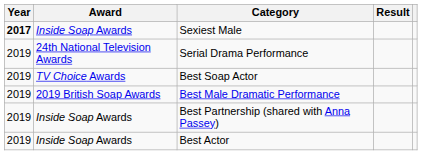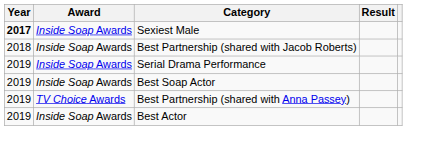 <table class="wikitable sortable">
 <tr>
 <th>Year</th>
 <th>Award</th>
 <th>Category</th>
 <th>Result</th>
 <th scope=col class=unsortable></th>
 </tr>
 <tr>
 <td><strong>2017</strong></td>
 <td><a href='#'><em>Inside Soap</em> Awards</a></td>
 <td>Sexiest Male</td>
 <td></td>
 <td align="center"></td>
 </tr>
 <tr>
+<td>2018</td>
+<td><em>Inside Soap</em> Awards</td>
+<td>Best Partnership (shared with Jacob Roberts)</td>
+<td></td>
+<td align="center"></td>
+</tr>
+<tr>
 <td>2019</td>
-<td><a href='#'>24th National Television Awards</a></td>
+<td><a href='#'><em>Inside Soap</em> Awards</a></td>
 <td>Serial Drama Performance</td>
 <td></td>
 <td align="center"></td>
 </tr>
 <tr>
 <td>2019</td>
-<td><a href='#'><em>TV Choice</em> Awards</a></td>
+<td><em>Inside Soap</em> Awards</td>
 <td>Best Soap Actor</td>
 <td></td>
 <td align="center"></td>
 </tr>
 <tr>
 <td>2019</td>
-<td><a href='#'>2019 British Soap Awards</a></td>
-<td><a href='#'>Best Male Dramatic Performance</a></td>
-<td></td>
-<td align="center"></td>
-</tr>
-<tr>
-<td>2019</td>
-<td><em>Inside Soap</em> Awards</td>
+<td><a href='#'><em>TV Choice</em> Awards</a></td>
 <td>Best Partnership (shared with <a href='#'>Anna Passey</a>)</td>
 <td></td>
 <td align="center"></td>
 </tr>
 <tr>
 <td>2019</td>
 <td><em>Inside Soap</em> Awards</td>
 <td>Best Actor</td>
 <td></td>
 <td align="center"></td>
 </tr>
 </table>
